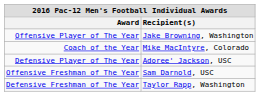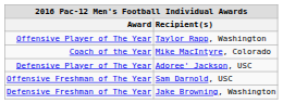 <table class="wikitable" style="white-space:nowrap; font-size:90%;">
 <tr>
 <td colspan="7" style="text-align:center; background:#ddd;"><strong>2016 Pac-12 Men's Football Individual Awards</strong></td>
 </tr>
 <tr>
 <th style="text-align:right;">Award</th>
 <th style="text-align:left;">Recipient(s)</th>
 </tr>
 <tr>
 <td style="text-align:right;"><a href='#'>Offensive Player of The Year</a></td>
-<td style="text-align:left;"><a href='#'>Jake Browning</a>, Washington</td>
+<td style="text-align:left;"><a href='#'>Taylor Rapp</a>, Washington</td>
 </tr>
 <tr>
 <td style="text-align:right;"><a href='#'>Coach of the Year</a></td>
 <td style="text-align:left;"><a href='#'>Mike MacIntyre</a>, Colorado</td>
 </tr>
 <tr>
 <td style="text-align:right;"><a href='#'>Defensive Player of The Year</a></td>
 <td style="text-align:left;"><a href='#'>Adoree' Jackson</a>, USC</td>
 </tr>
 <tr>
 <td style="text-align:right;"><a href='#'>Offensive Freshman of The Year</a></td>
 <td style="text-align:left;"><a href='#'>Sam Darnold</a>, USC</td>
 </tr>
 <tr>
 <td style="text-align:right;"><a href='#'>Defensive Freshman of The Year</a></td>
-<td style="text-align:left;"><a href='#'>Taylor Rapp</a>, Washington</td>
+<td style="text-align:left;"><a href='#'>Jake Browning</a>, Washington</td>
 </tr>
 </table>
